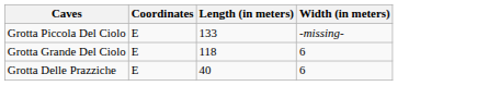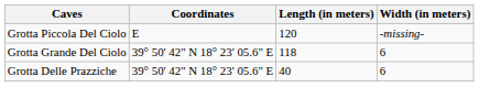 <table class="wikitable">
 <tr>
 <th>Caves</th>
 <th>Coordinates</th>
 <th>Length (in meters)</th>
 <th>Width (in meters)</th>
 </tr>
 <tr>
 <td>Grotta Piccola Del Ciolo</td>
 <td> E</td>
-<td>133</td>
+<td>120</td>
 <td><em>-missing-</em></td>
 </tr>
 <tr>
 <td>Grotta Grande Del Ciolo</td>
-<td> E</td>
+<td>39° 50' 42" N   18° 23' 05.6" E</td>
 <td>118</td>
 <td>6</td>
 </tr>
 <tr>
 <td>Grotta Delle Prazziche</td>
-<td> E</td>
+<td>39° 50' 42" N   18° 23' 05.6" E</td>
 <td>40</td>
 <td>6</td>
 </tr>
 </table>
